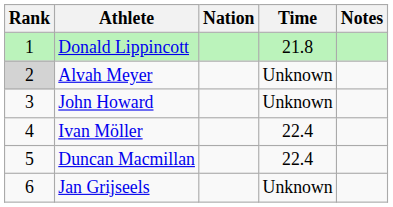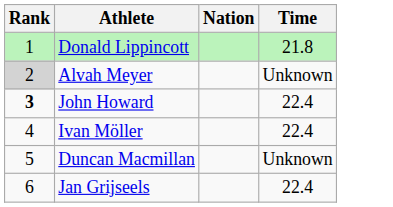 <table class="wikitable sortable" style="text-align:center">
 <tr>
 <th>Rank</th>
 <th>Athlete</th>
 <th>Nation</th>
 <th>Time</th>
-<th>Notes</th>
 </tr>
 <tr bgcolor=bbf3bb>
 <td>1</td>
 <td align=left><a href='#'>Donald Lippincott</a></td>
 <td align=left></td>
 <td>21.8</td>
-<td></td>
 </tr>
 <tr>
 <td style="background: lightgrey;">2</td>
 <td align=left><a href='#'>Alvah Meyer</a></td>
 <td align=left></td>
 <td data-sort-value=30.0>Unknown</td>
-<td></td>
 </tr>
 <tr>
-<td>3</td>
+<td><strong>3</strong></td>
 <td align=left><a href='#'>John Howard</a></td>
 <td align=left></td>
-<td data-sort-value=30.0>Unknown</td>
-<td></td>
+<td>22.4</td>
 </tr>
 <tr>
 <td>4</td>
 <td align=left><a href='#'>Ivan Möller</a></td>
 <td align=left></td>
 <td>22.4</td>
-<td></td>
 </tr>
 <tr>
 <td>5</td>
 <td align=left><a href='#'>Duncan Macmillan</a></td>
 <td align=left></td>
-<td>22.4</td>
-<td></td>
+<td data-sort-value=30.0>Unknown</td>
 </tr>
 <tr>
 <td>6</td>
 <td align=left><a href='#'>Jan Grijseels</a></td>
 <td align=left></td>
-<td data-sort-value=30.0>Unknown</td>
-<td></td>
+<td>22.4</td>
 </tr>
 </table>
